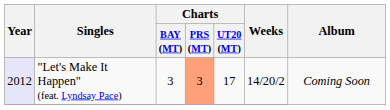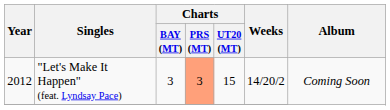 <table class="wikitable">
 <tr>
 <th align="center" rowspan="2" width="10">Year</th>
 <th align="center" rowspan="2" width="150">Singles</th>
 <th align="center" colspan="3">Charts</th>
 <th align="center" rowspan="2" width="15">Weeks</th>
 <th align="center" rowspan="2" width="120">Album</th>
 </tr>
 <tr>
 <th width="20"><small><a href='#'>BAY</a></small><br><small>(<a href='#'>MT</a>)</small></th>
 <th width="20"><small><a href='#'>PRS</a></small><br><small>(<a href='#'>MT</a>)</small></th>
 <th width="20"><small><a href='#'>UT20</a></small><br><small>(<a href='#'>MT</a>)</small></th>
 </tr>
 <tr>
-<td align="center" style="background: lavender;">2012</td>
+<td align="center">2012</td>
 <td>"Let's Make It Happen" <br><small>(feat. <a href='#'>Lyndsay Pace</a>)</small></td>
 <td align="center">3</td>
 <td align="center" style="background: lightsalmon;">3</td>
-<td align="center">17</td>
+<td align="center">15</td>
 <td align="center">14/20/2</td>
 <td align="center" rowspan="3"><em>Coming Soon</em></td>
 </tr>
 <tr>
 </tr>
 </table>
